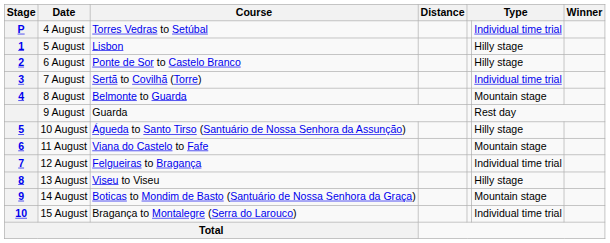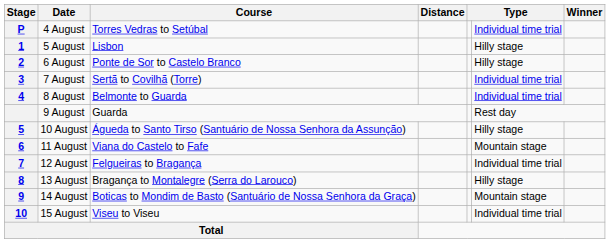 <table class="wikitable">
 <tr>
 <th scope="col">Stage</th>
 <th scope="col">Date</th>
 <th scope="col">Course</th>
 <th scope="col">Distance</th>
 <th scope="col" colspan="2">Type</th>
 <th scope="col">Winner</th>
 </tr>
 <tr>
 <th scope="row" style="text-align:center;"><a href='#'>P</a></th>
 <td style="text-align:center;">4 August</td>
 <td><a href='#'>Torres Vedras</a> to <a href='#'>Setúbal</a></td>
 <td style="text-align:center;"></td>
 <td></td>
 <td><a href='#'>Individual time trial</a></td>
 <td></td>
 </tr>
 <tr>
 <th scope="row" style="text-align:center;"><a href='#'>1</a></th>
 <td style="text-align:center;">5 August</td>
 <td><a href='#'>Lisbon</a></td>
 <td style="text-align:center;"></td>
 <td></td>
 <td>Hilly stage</td>
 <td></td>
 </tr>
 <tr>
 <th scope="row" style="text-align:center;"><a href='#'>2</a></th>
 <td style="text-align:center;">6 August</td>
 <td><a href='#'>Ponte de Sor</a> to <a href='#'>Castelo Branco</a></td>
 <td style="text-align:center;"></td>
 <td></td>
 <td>Hilly stage</td>
 <td></td>
 </tr>
 <tr>
 <th scope="row" style="text-align:center;"><a href='#'>3</a></th>
 <td style="text-align:center;">7 August</td>
 <td><a href='#'>Sertã</a> to <a href='#'>Covilhã</a> (<a href='#'>Torre</a>)</td>
 <td style="text-align:center;"></td>
 <td></td>
 <td><a href='#'>Individual time trial</a></td>
 <td></td>
 </tr>
 <tr>
 <th scope="row" style="text-align:center;"><a href='#'>4</a></th>
 <td style="text-align:center;">8 August</td>
 <td><a href='#'>Belmonte</a> to <a href='#'>Guarda</a></td>
 <td style="text-align:center;"></td>
 <td></td>
-<td>Mountain stage</td>
+<td><a href='#'>Individual time trial</a></td>
 <td></td>
 </tr>
 <tr>
 <th></th>
 <td style="text-align:center;">9 August</td>
 <td colspan="2" style="text-align:left;">Guarda</td>
 <td></td>
 <td colspan="2">Rest day</td>
 </tr>
 <tr>
 <th scope="row" style="text-align:center;"><a href='#'>5</a></th>
 <td style="text-align:center;">10 August</td>
 <td><a href='#'>Águeda</a> to <a href='#'>Santo Tirso</a> (<a href='#'>Santuário de Nossa Senhora da Assunção</a>)</td>
 <td style="text-align:center;"></td>
 <td></td>
 <td>Hilly stage</td>
 <td></td>
 </tr>
 <tr>
 <th scope="row" style="text-align:center;"><a href='#'>6</a></th>
 <td style="text-align:center;">11 August</td>
 <td><a href='#'>Viana do Castelo</a> to <a href='#'>Fafe</a></td>
 <td style="text-align:center;"></td>
 <td></td>
 <td>Mountain stage</td>
 <td></td>
 </tr>
 <tr>
 <th scope="row" style="text-align:center;"><a href='#'>7</a></th>
 <td style="text-align:center;">12 August</td>
 <td><a href='#'>Felgueiras</a> to <a href='#'>Bragança</a></td>
 <td style="text-align:center;"></td>
 <td></td>
 <td>Individual time trial</td>
 <td></td>
 </tr>
 <tr>
 <th scope="row" style="text-align:center;"><a href='#'>8</a></th>
 <td style="text-align:center;">13 August</td>
-<td><a href='#'>Viseu</a> to Viseu</td>
+<td>Bragança to <a href='#'>Montalegre</a> (<a href='#'>Serra do Larouco</a>)</td>
 <td style="text-align:center;"></td>
 <td></td>
 <td>Hilly stage</td>
 <td></td>
 </tr>
 <tr>
 <th scope="row" style="text-align:center;"><a href='#'>9</a></th>
 <td style="text-align:center;">14 August</td>
 <td><a href='#'>Boticas</a> to <a href='#'>Mondim de Basto</a> (<a href='#'>Santuário de Nossa Senhora da Graça</a>)</td>
 <td style="text-align:center;"></td>
 <td></td>
 <td>Mountain stage</td>
 <td></td>
 </tr>
 <tr>
 <th scope="row" style="text-align:center;"><a href='#'>10</a></th>
 <td style="text-align:center;">15 August</td>
-<td>Bragança to <a href='#'>Montalegre</a> (<a href='#'>Serra do Larouco</a>)</td>
+<td><a href='#'>Viseu</a> to Viseu</td>
 <td style="text-align:center;"></td>
 <td></td>
 <td>Individual time trial</td>
 <td></td>
 </tr>
 <tr>
 <th colspan="3">Total</th>
 <td colspan="4" style="text-align:center"></td>
 </tr>
 </table>
